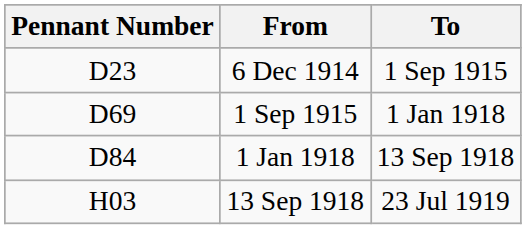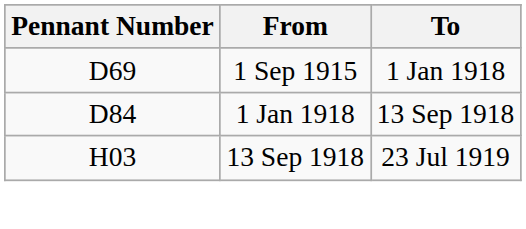 <table class="wikitable" style="text-align:center">
 <tr>
 <th>Pennant Number</th>
 <th>From</th>
 <th>To</th>
-</tr>
-<tr>
-<td>D23</td>
-<td>6 Dec 1914</td>
-<td>1 Sep 1915</td>
 </tr>
 <tr>
 <td>D69</td>
 <td>1 Sep 1915</td>
 <td>1 Jan 1918</td>
 </tr>
 <tr>
 <td>D84</td>
 <td>1 Jan 1918</td>
 <td>13 Sep 1918</td>
 </tr>
 <tr>
 <td>H03</td>
 <td>13 Sep 1918</td>
 <td>23 Jul 1919</td>
 </tr>
 </table>
